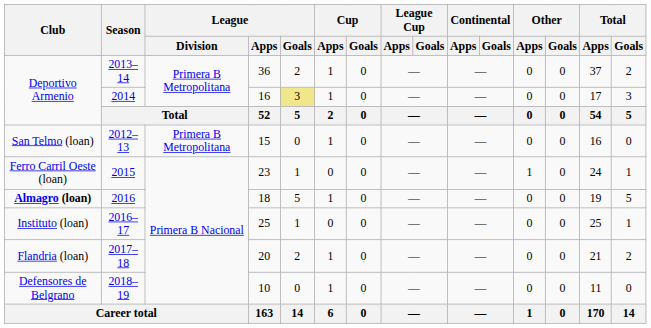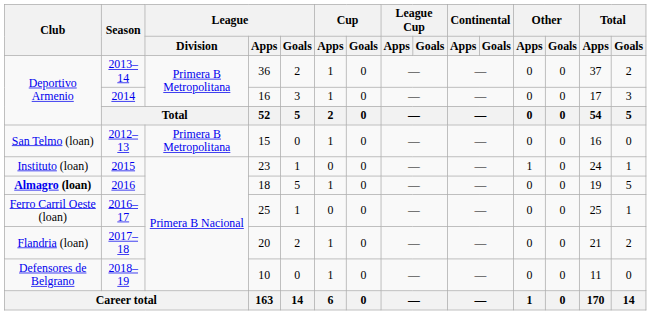 <table class="wikitable" style="text-align:center">
 <tr>
 <th rowspan="2">Club</th>
 <th rowspan="2">Season</th>
 <th colspan="3">League</th>
 <th colspan="2">Cup</th>
 <th colspan="2">League Cup</th>
 <th colspan="2">Continental</th>
 <th colspan="2">Other</th>
 <th colspan="2">Total</th>
 </tr>
 <tr>
 <th>Division</th>
 <th>Apps</th>
 <th>Goals</th>
 <th>Apps</th>
 <th>Goals</th>
 <th>Apps</th>
 <th>Goals</th>
 <th>Apps</th>
 <th>Goals</th>
 <th>Apps</th>
 <th>Goals</th>
 <th>Apps</th>
 <th>Goals</th>
 </tr>
 <tr>
 <td rowspan="3"><a href='#'>Deportivo Armenio</a></td>
 <td><a href='#'>2013–14</a></td>
 <td rowspan="2"><a href='#'>Primera B Metropolitana</a></td>
 <td>36</td>
 <td>2</td>
 <td>1</td>
 <td>0</td>
 <td colspan="2">—</td>
 <td colspan="2">—</td>
 <td>0</td>
 <td>0</td>
 <td>37</td>
 <td>2</td>
 </tr>
 <tr>
 <td><a href='#'>2014</a></td>
 <td>16</td>
-<td style="background: khaki;">3</td>
+<td>3</td>
 <td>1</td>
 <td>0</td>
 <td colspan="2">—</td>
 <td colspan="2">—</td>
 <td>0</td>
 <td>0</td>
 <td>17</td>
 <td>3</td>
 </tr>
 <tr>
 <th colspan="2">Total</th>
 <th>52</th>
 <th>5</th>
 <th>2</th>
 <th>0</th>
 <th colspan="2">—</th>
 <th colspan="2">—</th>
 <th>0</th>
 <th>0</th>
 <th>54</th>
 <th>5</th>
 </tr>
 <tr>
 <td rowspan="1"><a href='#'>San Telmo</a> (loan)</td>
 <td><a href='#'>2012–13</a></td>
 <td rowspan="1"><a href='#'>Primera B Metropolitana</a></td>
 <td>15</td>
 <td>0</td>
 <td>1</td>
 <td>0</td>
 <td colspan="2">—</td>
 <td colspan="2">—</td>
 <td>0</td>
 <td>0</td>
 <td>16</td>
 <td>0</td>
 </tr>
 <tr>
-<td rowspan="1"><a href='#'>Ferro Carril Oeste</a> (loan)</td>
+<td rowspan="1"><a href='#'>Instituto</a> (loan)</td>
 <td><a href='#'>2015</a></td>
 <td rowspan="5"><a href='#'>Primera B Nacional</a></td>
 <td>23</td>
 <td>1</td>
 <td>0</td>
 <td>0</td>
 <td colspan="2">—</td>
 <td colspan="2">—</td>
 <td>1</td>
 <td>0</td>
 <td>24</td>
 <td>1</td>
 </tr>
 <tr>
 <td rowspan="1"><strong><a href='#'>Almagro</a> (loan)</strong></td>
 <td><a href='#'>2016</a></td>
 <td>18</td>
 <td>5</td>
 <td>1</td>
 <td>0</td>
 <td colspan="2">—</td>
 <td colspan="2">—</td>
 <td>0</td>
 <td>0</td>
 <td>19</td>
 <td>5</td>
 </tr>
 <tr>
-<td rowspan="1"><a href='#'>Instituto</a> (loan)</td>
+<td rowspan="1"><a href='#'>Ferro Carril Oeste</a> (loan)</td>
 <td><a href='#'>2016–17</a></td>
 <td>25</td>
 <td>1</td>
 <td>0</td>
 <td>0</td>
 <td colspan="2">—</td>
 <td colspan="2">—</td>
 <td>0</td>
 <td>0</td>
 <td>25</td>
 <td>1</td>
 </tr>
 <tr>
 <td rowspan="1"><a href='#'>Flandria</a> (loan)</td>
 <td><a href='#'>2017–18</a></td>
 <td>20</td>
 <td>2</td>
 <td>1</td>
 <td>0</td>
 <td colspan="2">—</td>
 <td colspan="2">—</td>
 <td>0</td>
 <td>0</td>
 <td>21</td>
 <td>2</td>
 </tr>
 <tr>
 <td rowspan="1"><a href='#'>Defensores de Belgrano</a></td>
 <td><a href='#'>2018–19</a></td>
 <td>10</td>
 <td>0</td>
 <td>1</td>
 <td>0</td>
 <td colspan="2">—</td>
 <td colspan="2">—</td>
 <td>0</td>
 <td>0</td>
 <td>11</td>
 <td>0</td>
 </tr>
 <tr>
 <th colspan="3">Career total</th>
 <th>163</th>
 <th>14</th>
 <th>6</th>
 <th>0</th>
 <th colspan="2">—</th>
 <th colspan="2">—</th>
 <th>1</th>
 <th>0</th>
 <th>170</th>
 <th>14</th>
 </tr>
 </table>
